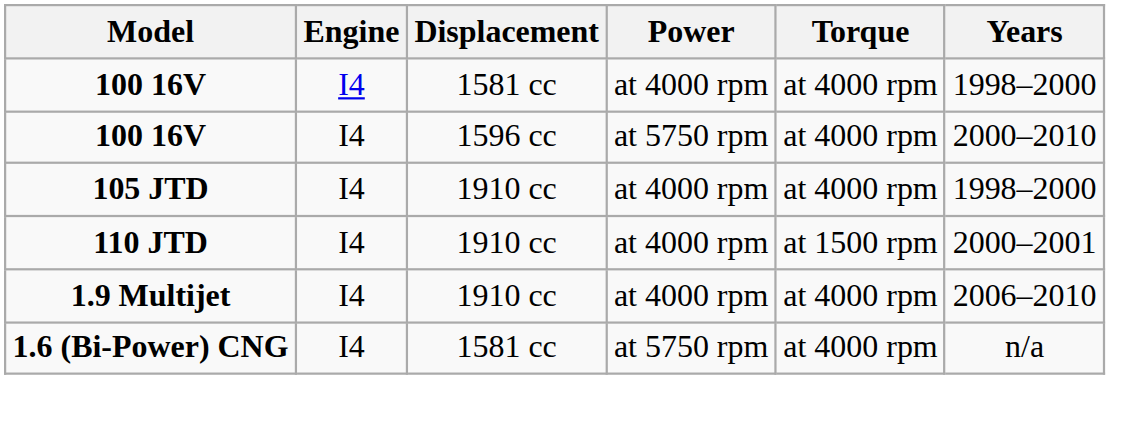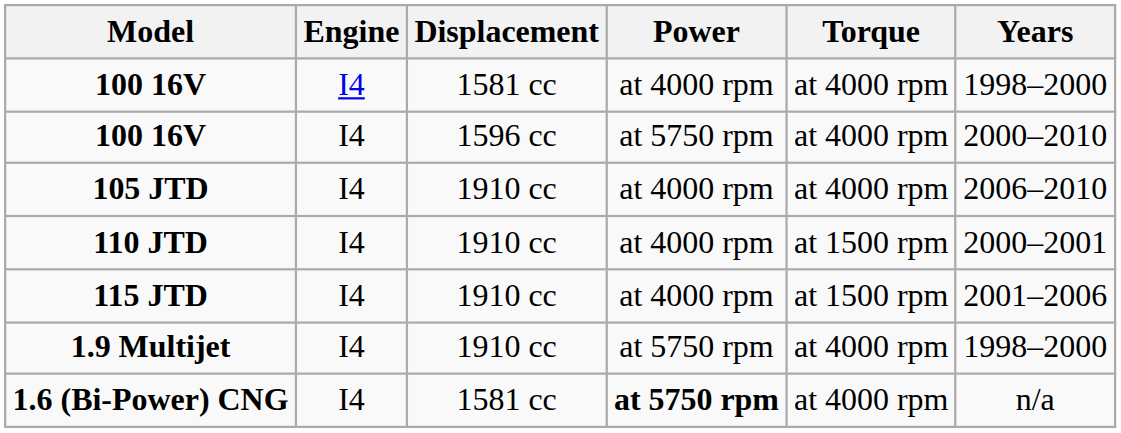 <table class="wikitable" style="text-align:center; font-size:90%;">
 <tr style=" text-align:center; vertical-align:middle;">
 <th>Model</th>
 <th>Engine</th>
 <th>Displacement</th>
 <th>Power</th>
 <th>Torque</th>
 <th>Years</th>
 </tr>
 <tr>
 <td><strong>100 16V</strong></td>
 <td><a href='#'>I4</a></td>
 <td>1581 cc</td>
 <td> at 4000 rpm</td>
 <td> at 4000 rpm</td>
 <td>1998–2000</td>
 </tr>
 <tr>
 <td><strong>100 16V</strong></td>
 <td>I4</td>
 <td>1596 cc</td>
 <td> at 5750 rpm</td>
 <td> at 4000 rpm</td>
 <td>2000–2010</td>
 </tr>
 <tr>
 <td><strong>105 JTD</strong></td>
 <td>I4</td>
 <td>1910 cc</td>
 <td> at 4000 rpm</td>
 <td> at 4000 rpm</td>
-<td>1998–2000</td>
+<td>2006–2010</td>
 </tr>
 <tr>
 <td><strong>110 JTD</strong></td>
 <td>I4</td>
 <td>1910 cc</td>
 <td> at 4000 rpm</td>
 <td> at 1500 rpm</td>
 <td>2000–2001</td>
 </tr>
 <tr>
+<td><strong>115 JTD</strong></td>
+<td>I4</td>
+<td>1910 cc</td>
+<td> at 4000 rpm</td>
+<td> at 1500 rpm</td>
+<td>2001–2006</td>
+</tr>
+<tr>
 <td><strong>1.9 Multijet</strong></td>
 <td>I4</td>
 <td>1910 cc</td>
+<td> at 5750 rpm</td>
 <td> at 4000 rpm</td>
-<td> at 4000 rpm</td>
-<td>2006–2010</td>
+<td>1998–2000</td>
 </tr>
 <tr>
 <td><strong>1.6 (Bi-Power) CNG</strong></td>
 <td>I4</td>
 <td>1581 cc</td>
-<td> at 5750 rpm</td>
+<td><strong> at 5750 rpm</strong></td>
 <td> at 4000 rpm</td>
 <td>n/a</td>
 </tr>
 </table>
